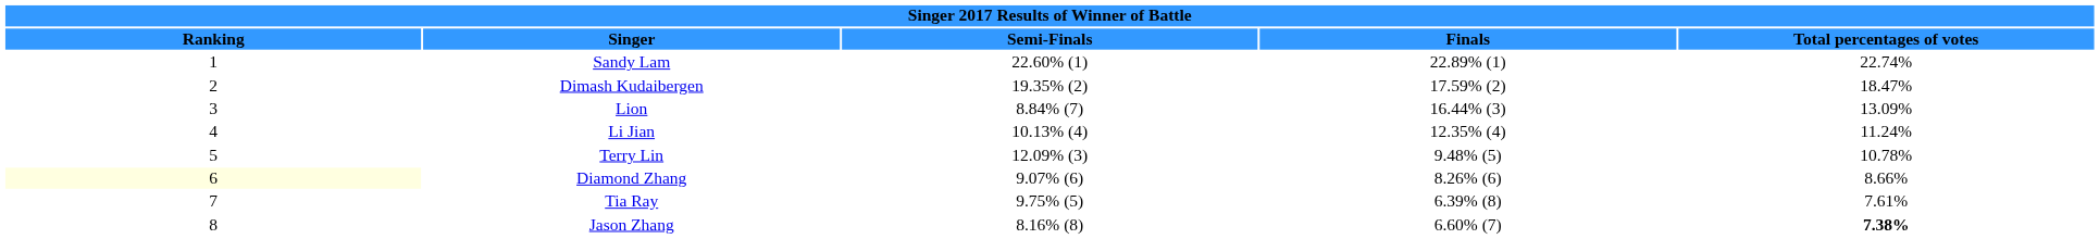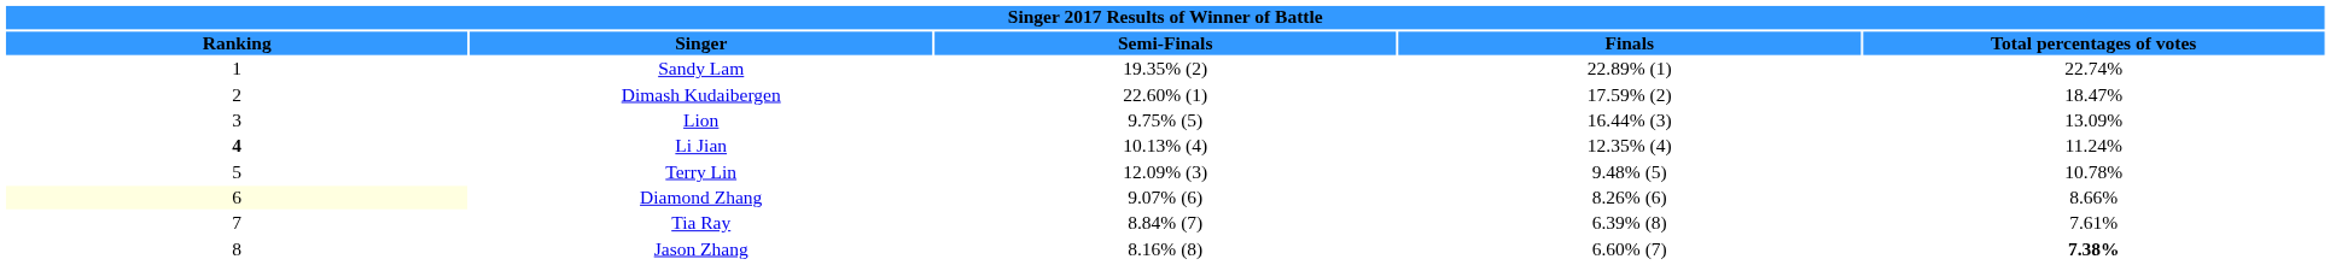 <table class="wikitalble" width="100%" style="text-align:center">
 <tr align=center style="background:#3399FF">
 <td colspan="5"><strong>Singer 2017 Results of Winner of Battle</strong></td>
 </tr>
 <tr align=center style="background:#3399FF">
 <td style="width:10%"><strong>Ranking</strong></td>
 <td style="width:10%"><strong>Singer</strong></td>
 <td style="width:10%"><strong>Semi-Finals</strong></td>
 <td style="width:10%"><strong>Finals</strong></td>
 <td style="width:10%"><strong>Total percentages of votes</strong></td>
 </tr>
 <tr>
 <td>1</td>
 <td><a href='#'>Sandy Lam</a></td>
-<td>22.60% (1)</td>
+<td>19.35% (2)</td>
 <td>22.89% (1)</td>
 <td>22.74%</td>
 </tr>
 <tr>
 <td>2</td>
 <td><a href='#'>Dimash Kudaibergen</a></td>
-<td>19.35% (2)</td>
+<td>22.60% (1)</td>
 <td>17.59% (2)</td>
 <td>18.47%</td>
 </tr>
 <tr>
 <td>3</td>
 <td><a href='#'>Lion</a></td>
-<td>8.84% (7)</td>
+<td>9.75% (5)</td>
 <td>16.44% (3)</td>
 <td>13.09%</td>
 </tr>
 <tr>
-<td>4</td>
+<td><strong>4</strong></td>
 <td><a href='#'>Li Jian</a></td>
 <td>10.13% (4)</td>
 <td>12.35% (4)</td>
 <td>11.24%</td>
 </tr>
 <tr>
 <td>5</td>
 <td><a href='#'>Terry Lin</a></td>
 <td>12.09% (3)</td>
 <td>9.48% (5)</td>
 <td>10.78%</td>
 </tr>
 <tr>
 <td style="background: lightyellow;">6</td>
 <td><a href='#'>Diamond Zhang</a></td>
 <td>9.07% (6)</td>
 <td>8.26% (6)</td>
 <td>8.66%</td>
 </tr>
 <tr>
 <td>7</td>
 <td><a href='#'>Tia Ray</a></td>
-<td>9.75% (5)</td>
+<td>8.84% (7)</td>
 <td>6.39% (8)</td>
 <td>7.61%</td>
 </tr>
 <tr>
 <td>8</td>
 <td><a href='#'>Jason Zhang</a></td>
 <td>8.16% (8)</td>
 <td>6.60% (7)</td>
 <td><strong>7.38%</strong></td>
 </tr>
 </table>
